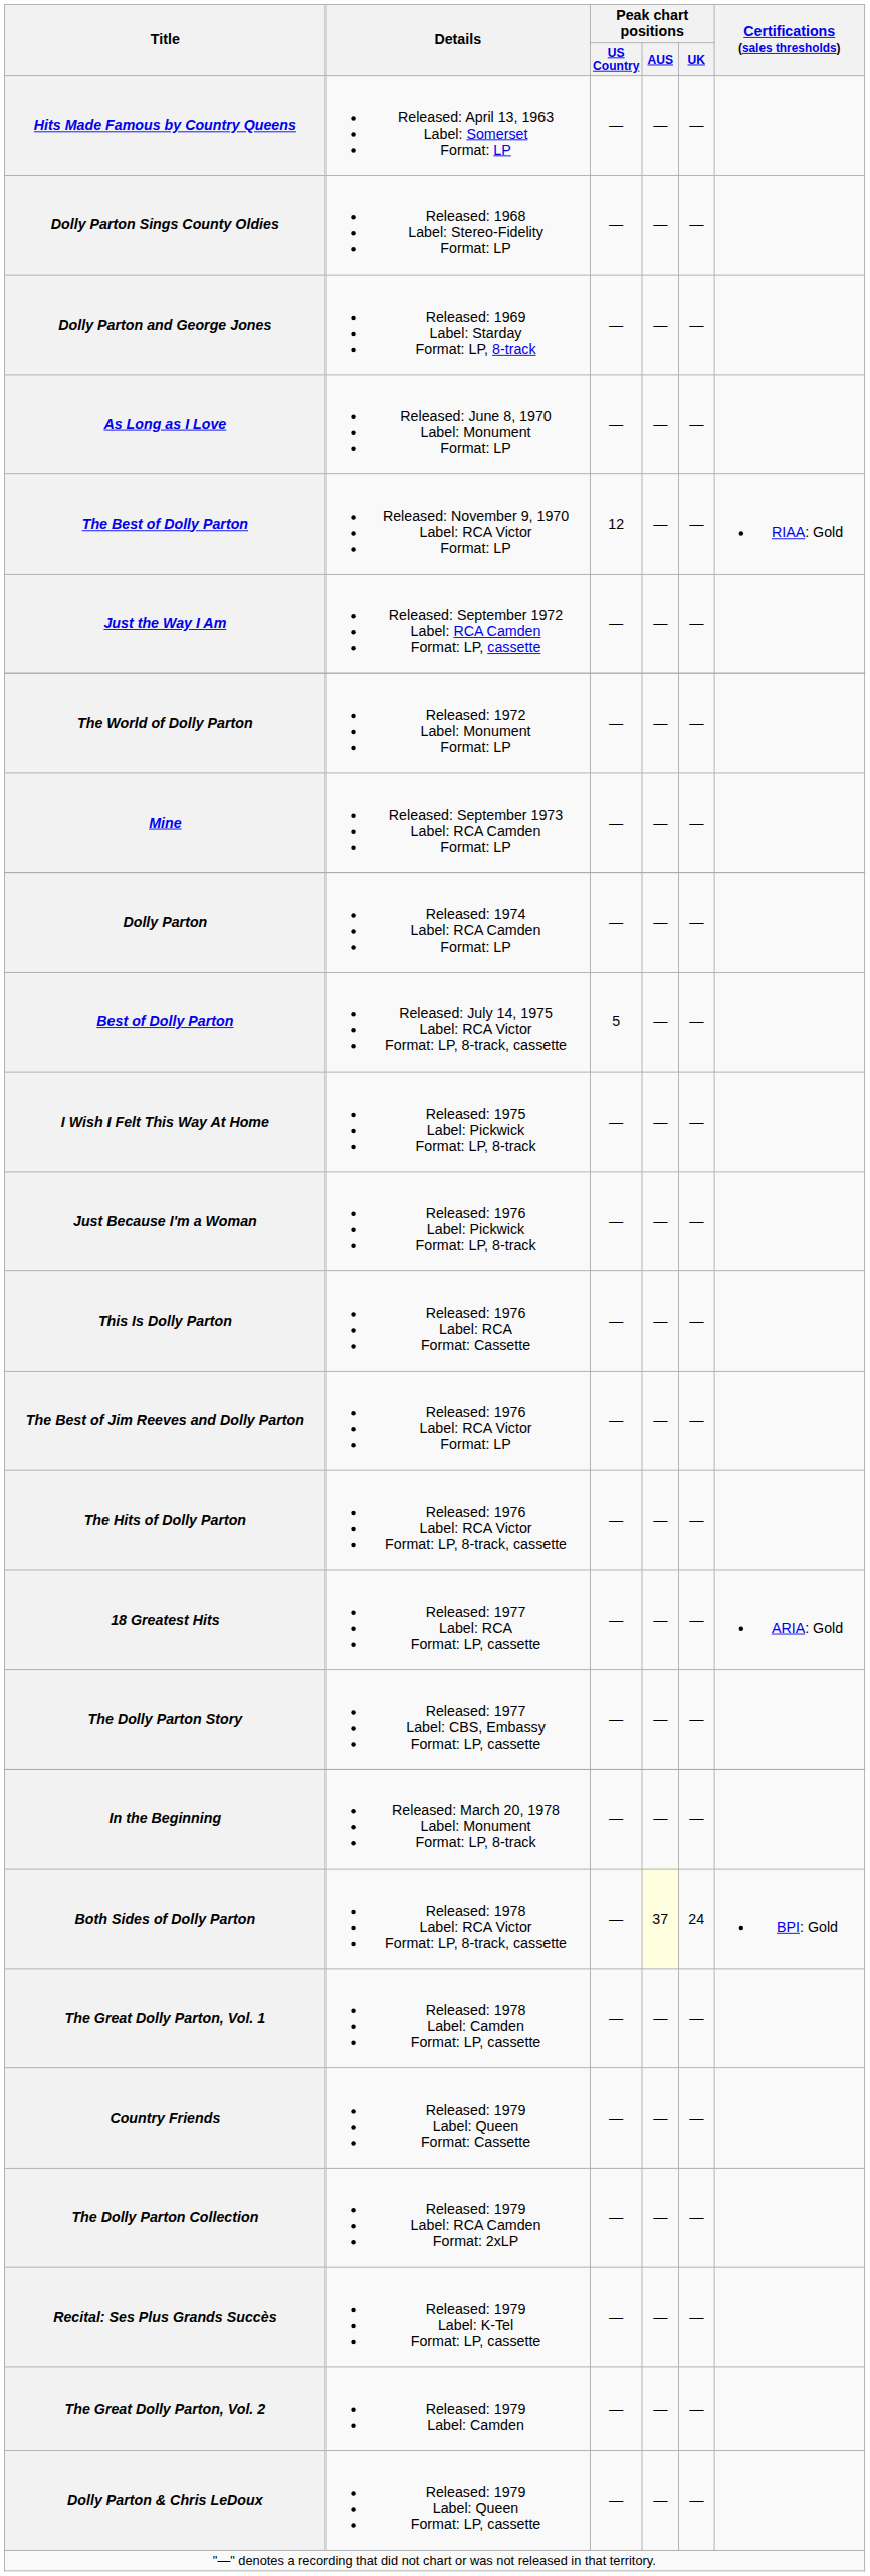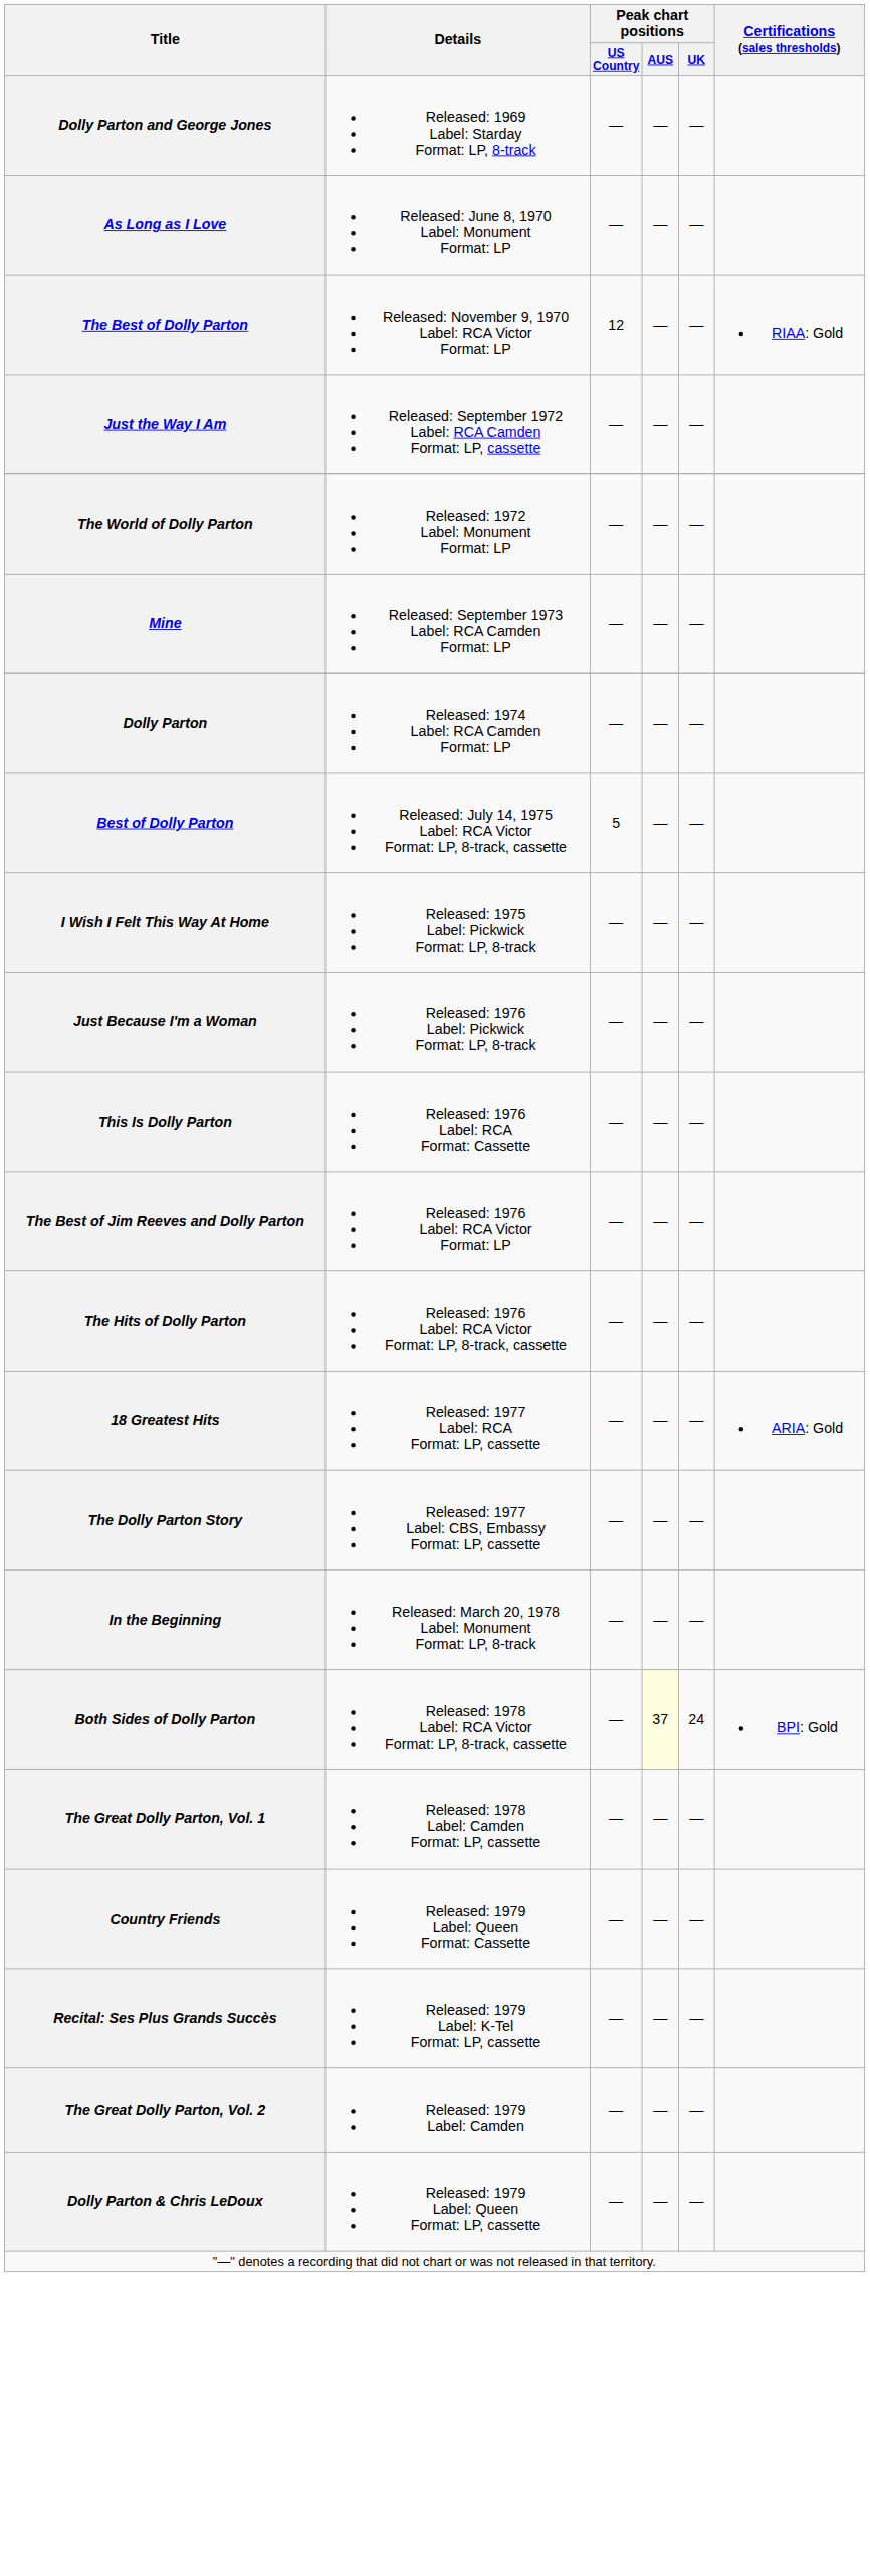 <table class="wikitable plainrowheaders" style="text-align:center;">
 <tr>
 <th rowspan="2" style="width:22em;">Title</th>
 <th rowspan="2" style="width:18em;">Details</th>
 <th colspan="3">Peak chart<br>positions</th>
 <th rowspan="2" style="width:10em;"><a href='#'>Certifications</a><br><small>(<a href='#'>sales thresholds</a>)</small></th>
 </tr>
 <tr>
 <th scope="col" style="width:2.5em;font-size:85%;"><a href='#'>US Country</a><br></th>
 <th scope="col" style="width:2.5em;font-size:85%;"><a href='#'>AUS</a><br></th>
 <th scope="col" style="width:2.5em;font-size:85%;"><a href='#'>UK</a><br></th>
-</tr>
-<tr>
-<th scope="row"><em><a href='#'>Hits Made Famous by Country Queens</a></em></th>
-<td><br><ul><li>Released: April 13, 1963</li><li>Label: <a href='#'>Somerset</a></li><li>Format: <a href='#'>LP</a></li></ul></td>
-<td>—</td>
-<td>—</td>
-<td>—</td>
-<td></td>
-</tr>
-<tr>
-<th scope="row"><em>Dolly Parton Sings County Oldies</em></th>
-<td><br><ul><li>Released: 1968</li><li>Label: Stereo-Fidelity</li><li>Format: LP</li></ul></td>
-<td>—</td>
-<td>—</td>
-<td>—</td>
-<td></td>
 </tr>
 <tr>
 <th scope="row"><em>Dolly Parton and George Jones</em><br></th>
 <td><br><ul><li>Released: 1969</li><li>Label: Starday</li><li>Format: LP, <a href='#'>8-track</a></li></ul></td>
 <td>—</td>
 <td>—</td>
 <td>—</td>
 <td></td>
 </tr>
 <tr>
 <th scope="row"><em><a href='#'>As Long as I Love</a></em></th>
 <td><br><ul><li>Released: June 8, 1970</li><li>Label: Monument</li><li>Format: LP</li></ul></td>
 <td>—</td>
 <td>—</td>
 <td>—</td>
 <td></td>
 </tr>
 <tr>
 <th scope="row"><em><a href='#'>The Best of Dolly Parton</a></em></th>
 <td><br><ul><li>Released: November 9, 1970</li><li>Label: RCA Victor</li><li>Format: LP</li></ul></td>
 <td>12</td>
 <td>—</td>
 <td>—</td>
 <td><br><ul><li><a href='#'>RIAA</a>: Gold</li></ul></td>
 </tr>
 <tr>
 <th scope="row"><em><a href='#'>Just the Way I Am</a></em></th>
 <td><br><ul><li>Released: September 1972</li><li>Label: <a href='#'>RCA Camden</a></li><li>Format: LP, <a href='#'>cassette</a></li></ul></td>
 <td>—</td>
 <td>—</td>
 <td>—</td>
 <td></td>
 </tr>
 <tr>
 </tr>
 <tr>
 <th scope="row"><em>The World of Dolly Parton</em></th>
 <td><br><ul><li>Released: 1972</li><li>Label: Monument</li><li>Format: LP</li></ul></td>
 <td>—</td>
 <td>—</td>
 <td>—</td>
 <td></td>
 </tr>
 <tr>
 <th scope="row"><em><a href='#'>Mine</a></em></th>
 <td><br><ul><li>Released: September 1973</li><li>Label: RCA Camden</li><li>Format: LP</li></ul></td>
 <td>—</td>
 <td>—</td>
 <td>—</td>
 <td></td>
 </tr>
 <tr>
 </tr>
 <tr>
 <th scope="row"><em>Dolly Parton</em></th>
 <td><br><ul><li>Released: 1974</li><li>Label: RCA Camden</li><li>Format: LP</li></ul></td>
 <td>—</td>
 <td>—</td>
 <td>—</td>
 <td></td>
 </tr>
 <tr>
 <th scope="row"><em><a href='#'>Best of Dolly Parton</a></em></th>
 <td><br><ul><li>Released: July 14, 1975</li><li>Label: RCA Victor</li><li>Format: LP, 8-track, cassette</li></ul></td>
 <td>5</td>
 <td>—</td>
 <td>—</td>
 <td></td>
 </tr>
 <tr>
 <th scope="row"><em>I Wish I Felt This Way At Home</em></th>
 <td><br><ul><li>Released: 1975</li><li>Label: Pickwick</li><li>Format: LP, 8-track</li></ul></td>
 <td>—</td>
 <td>—</td>
 <td>—</td>
 <td></td>
 </tr>
 <tr>
 <th scope="row"><em>Just Because I'm a Woman</em></th>
 <td><br><ul><li>Released: 1976</li><li>Label: Pickwick</li><li>Format: LP, 8-track</li></ul></td>
 <td>—</td>
 <td>—</td>
 <td>—</td>
 <td></td>
 </tr>
 <tr>
 <th scope="row"><em>This Is Dolly Parton</em></th>
 <td><br><ul><li>Released: 1976</li><li>Label: RCA</li><li>Format: Cassette</li></ul></td>
 <td>—</td>
 <td>—</td>
 <td>—</td>
 <td></td>
 </tr>
 <tr>
 <th scope="row"><em>The Best of Jim Reeves and Dolly Parton</em><br></th>
 <td><br><ul><li>Released: 1976</li><li>Label: RCA Victor</li><li>Format: LP</li></ul></td>
 <td>—</td>
 <td>—</td>
 <td>—</td>
 <td></td>
 </tr>
 <tr>
 <th scope="row"><em>The Hits of Dolly Parton</em></th>
 <td><br><ul><li>Released: 1976</li><li>Label: RCA Victor</li><li>Format: LP, 8-track, cassette</li></ul></td>
 <td>—</td>
 <td>—</td>
 <td>—</td>
 <td></td>
 </tr>
 <tr>
 <th scope="row"><em>18 Greatest Hits</em></th>
 <td><br><ul><li>Released: 1977</li><li>Label: RCA</li><li>Format: LP, cassette</li></ul></td>
 <td>—</td>
 <td>—</td>
 <td>—</td>
 <td><br><ul><li><a href='#'>ARIA</a>: Gold</li></ul></td>
 </tr>
 <tr>
 <th scope="row"><em>The Dolly Parton Story</em></th>
 <td><br><ul><li>Released: 1977</li><li>Label: CBS, Embassy</li><li>Format: LP, cassette</li></ul></td>
 <td>—</td>
 <td>—</td>
 <td>—</td>
 <td></td>
 </tr>
 <tr>
 </tr>
 <tr>
 <th scope="row"><em>In the Beginning</em></th>
 <td><br><ul><li>Released: March 20, 1978</li><li>Label: Monument</li><li>Format: LP, 8-track</li></ul></td>
 <td>—</td>
 <td>—</td>
 <td>—</td>
 <td></td>
 </tr>
 <tr>
 <th scope="row"><em>Both Sides of Dolly Parton</em></th>
 <td><br><ul><li>Released: 1978</li><li>Label: RCA Victor</li><li>Format: LP, 8-track, cassette</li></ul></td>
 <td>—</td>
 <td style="background: lightyellow;">37</td>
 <td>24</td>
 <td><br><ul><li><a href='#'>BPI</a>: Gold</li></ul></td>
 </tr>
 <tr>
 <th scope="row"><em> The Great Dolly Parton, Vol. 1</em></th>
 <td><br><ul><li>Released: 1978</li><li>Label: Camden</li><li>Format: LP,  cassette</li></ul></td>
 <td>—</td>
 <td>—</td>
 <td>—</td>
 <td></td>
 </tr>
 <tr>
 <th scope="row"><em>Country Friends</em><br></th>
 <td><br><ul><li>Released: 1979</li><li>Label: Queen</li><li>Format: Cassette</li></ul></td>
 <td>—</td>
 <td>—</td>
 <td>—</td>
 <td></td>
 </tr>
 <tr>
-<th scope="row"><em>The Dolly Parton Collection</em></th>
-<td><br><ul><li>Released: 1979</li><li>Label: RCA Camden</li><li>Format: 2xLP</li></ul></td>
-<td>—</td>
-<td>—</td>
-<td>—</td>
-<td></td>
-</tr>
-<tr>
 <th scope="row"><em>Recital: Ses Plus Grands Succès</em></th>
 <td><br><ul><li>Released: 1979</li><li>Label: K-Tel</li><li>Format: LP, cassette</li></ul></td>
 <td>—</td>
 <td>—</td>
 <td>—</td>
 <td></td>
 </tr>
 <tr>
 <th scope="row"><em>The Great Dolly Parton, Vol. 2</em></th>
 <td><br><ul><li>Released: 1979</li><li>Label: Camden</li></ul></td>
 <td>—</td>
 <td>—</td>
 <td>—</td>
 <td></td>
 </tr>
 <tr>
 <th scope="row"><em>Dolly Parton & Chris LeDoux</em><br></th>
 <td><br><ul><li>Released: 1979</li><li>Label: Queen</li><li>Format: LP, cassette</li></ul></td>
 <td>—</td>
 <td>—</td>
 <td>—</td>
 <td></td>
 </tr>
 <tr>
 <td colspan="6" style="font-size:90%">"—" denotes a recording that did not chart or was not released in that territory.</td>
 </tr>
 </table>
